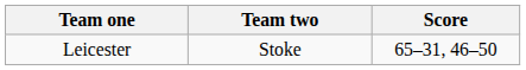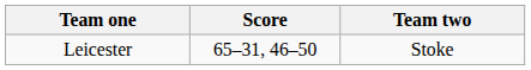 <table class="wikitable" style="text-align: center">
 <tr>
 <th width=150>Team one</th>
+<th width=120>Score</th>
 <th width=150>Team two</th>
-<th width=120>Score</th>
 </tr>
 <tr>
 <td>Leicester</td>
+<td>65–31, 46–50</td>
 <td>Stoke</td>
-<td>65–31, 46–50</td>
 </tr>
 </table>
